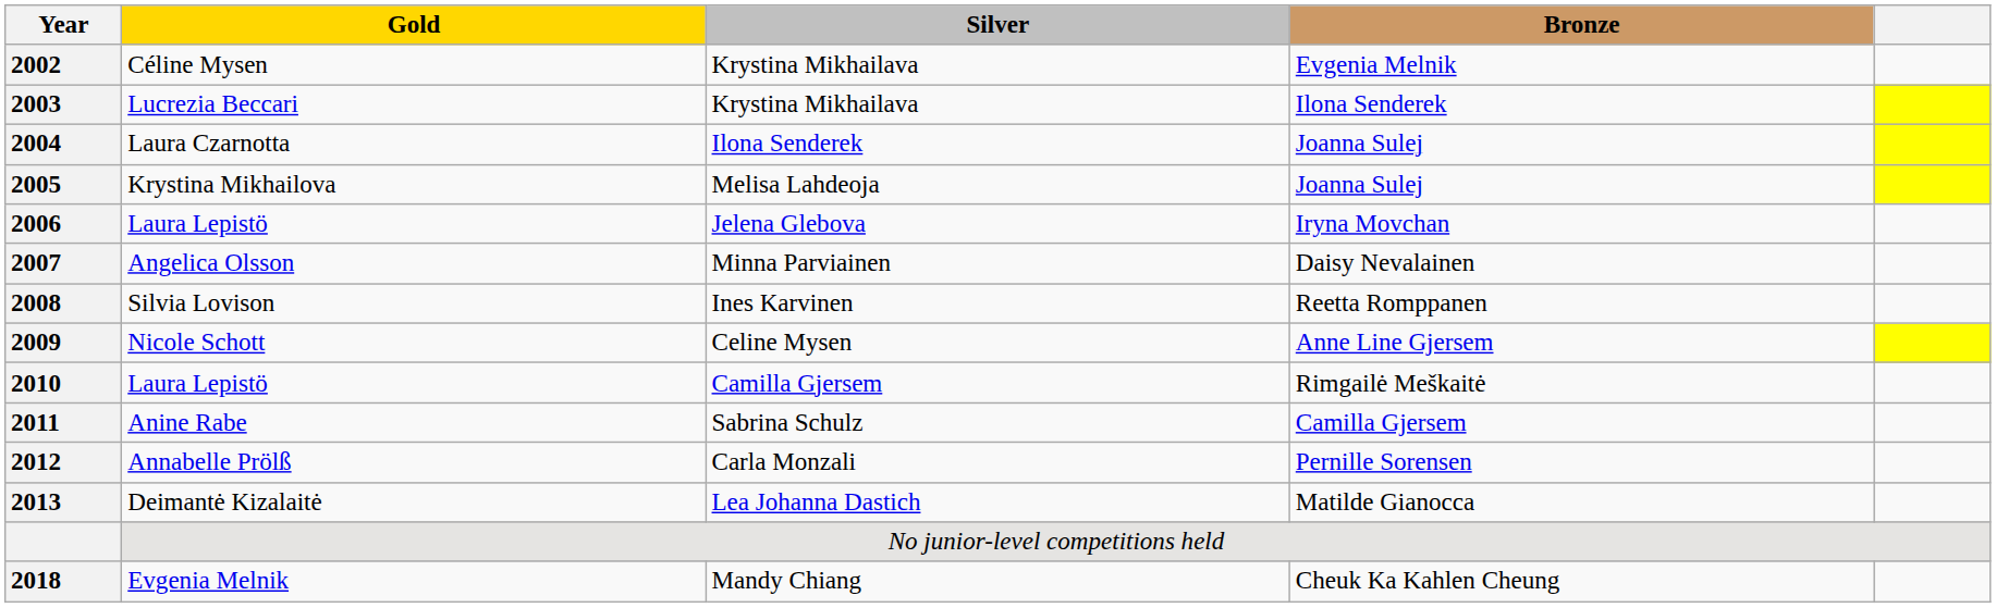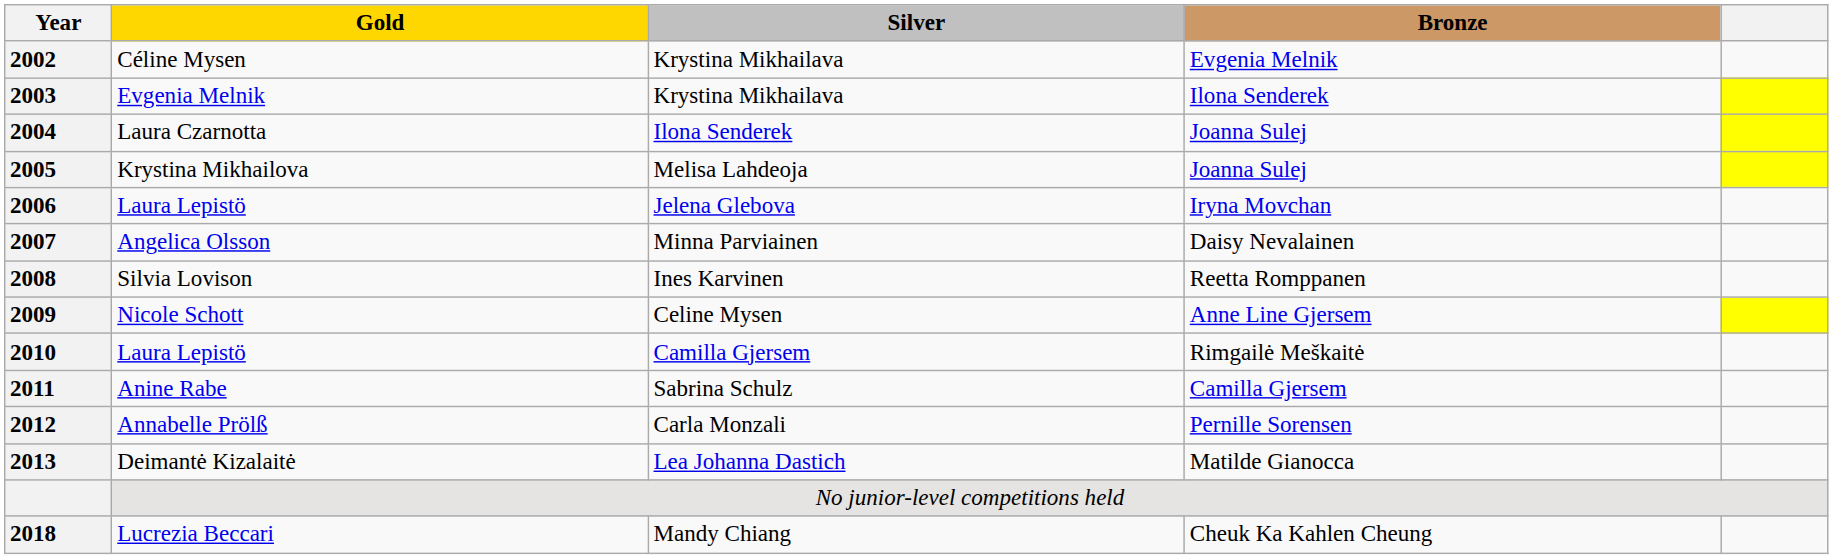 <table class="wikitable unsortable" style="text-align:left; width:80%">
 <tr>
 <th scope="col" style="text-align:center; width:5%">Year</th>
 <th scope="col" style="text-align:center; width:25%; background:gold">Gold</th>
 <th scope="col" style="text-align:center; width:25%; background:silver">Silver</th>
 <th scope="col" style="text-align:center; width:25%; background:#c96">Bronze</th>
 <th scope="col" style="text-align:center; width:5%"></th>
 </tr>
 <tr>
 <th scope="row" style="text-align:left">2002</th>
 <td> Céline Mysen</td>
 <td> Krystina Mikhailava</td>
 <td> <a href='#'>Evgenia Melnik</a></td>
 <td></td>
 </tr>
 <tr>
 <th scope="row" style="text-align:left">2003</th>
-<td> <a href='#'>Lucrezia Beccari</a></td>
+<td> <a href='#'>Evgenia Melnik</a></td>
 <td> Krystina Mikhailava</td>
 <td> <a href='#'>Ilona Senderek</a></td>
 <td bgcolor="yellow"></td>
 </tr>
 <tr>
 <th scope="row" style="text-align:left">2004</th>
 <td> Laura Czarnotta</td>
 <td> <a href='#'>Ilona Senderek</a></td>
 <td> <a href='#'>Joanna Sulej</a></td>
 <td bgcolor="yellow"></td>
 </tr>
 <tr>
 <th scope="row" style="text-align:left">2005</th>
 <td> Krystina Mikhailova</td>
 <td> Melisa Lahdeoja</td>
 <td> <a href='#'>Joanna Sulej</a></td>
 <td bgcolor="yellow"></td>
 </tr>
 <tr>
 <th scope="row" style="text-align:left">2006</th>
 <td> <a href='#'>Laura Lepistö</a></td>
 <td> <a href='#'>Jelena Glebova</a></td>
 <td> <a href='#'>Iryna Movchan</a></td>
 <td></td>
 </tr>
 <tr>
 <th scope="row" style="text-align:left">2007</th>
 <td> <a href='#'>Angelica Olsson</a></td>
 <td> Minna Parviainen</td>
 <td> Daisy Nevalainen</td>
 <td></td>
 </tr>
 <tr>
 <th scope="row" style="text-align:left">2008</th>
 <td> Silvia Lovison</td>
 <td> Ines Karvinen</td>
 <td> Reetta Romppanen</td>
 <td></td>
 </tr>
 <tr>
 <th scope="row" style="text-align:left">2009</th>
 <td> <a href='#'>Nicole Schott</a></td>
 <td> Celine Mysen</td>
 <td> <a href='#'>Anne Line Gjersem</a></td>
 <td bgcolor="yellow"></td>
 </tr>
 <tr>
 <th scope="row" style="text-align:left">2010</th>
 <td> <a href='#'>Laura Lepistö</a></td>
 <td> <a href='#'>Camilla Gjersem</a></td>
 <td> Rimgailė Meškaitė</td>
 <td></td>
 </tr>
 <tr>
 <th scope="row" style="text-align:left">2011</th>
 <td> <a href='#'>Anine Rabe</a></td>
 <td> Sabrina Schulz</td>
 <td> <a href='#'>Camilla Gjersem</a></td>
 <td></td>
 </tr>
 <tr>
 <th scope="row" style="text-align:left">2012</th>
 <td> <a href='#'>Annabelle Prölß</a></td>
 <td> Carla Monzali</td>
 <td> <a href='#'>Pernille Sorensen</a></td>
 <td></td>
 </tr>
 <tr>
 <th scope="row" style="text-align:left">2013</th>
 <td> Deimantė Kizalaitė</td>
 <td> <a href='#'>Lea Johanna Dastich</a></td>
 <td> Matilde Gianocca</td>
 <td></td>
 </tr>
 <tr>
 <th scope="row" style="text-align:left"></th>
 <td colspan="4" align="center" bgcolor="e5e4e2"><em>No junior-level competitions held</em></td>
 </tr>
 <tr>
 <th scope="row" style="text-align:left">2018</th>
-<td> <a href='#'>Evgenia Melnik</a></td>
+<td> <a href='#'>Lucrezia Beccari</a></td>
 <td> Mandy Chiang</td>
 <td> Cheuk Ka Kahlen Cheung</td>
 <td></td>
 </tr>
 </table>
